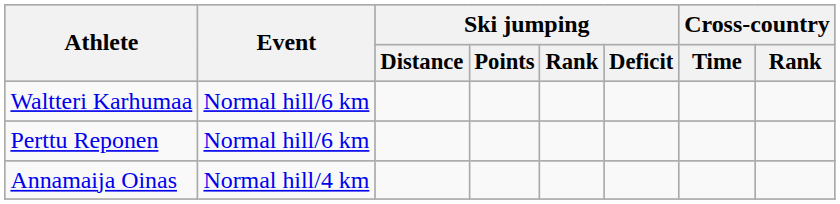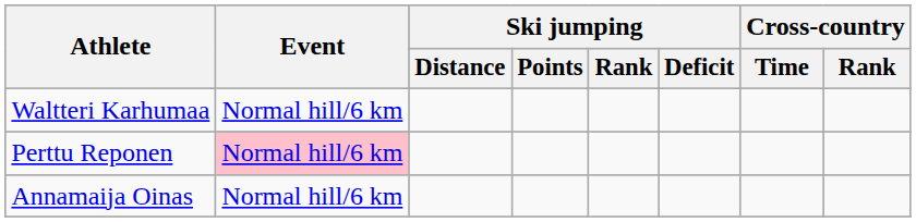 <table class="wikitable" style="font-size:90%">
 <tr>
 <th rowspan="2">Athlete</th>
 <th rowspan="2">Event</th>
 <th colspan="4">Ski jumping</th>
 <th colspan="2">Cross-country</th>
 </tr>
 <tr style="font-size:95%">
 <th>Distance</th>
 <th>Points</th>
 <th>Rank</th>
 <th>Deficit</th>
 <th>Time</th>
 <th>Rank</th>
 </tr>
 <tr align=center>
 <td align=left><a href='#'>Waltteri Karhumaa</a></td>
 <td align=left><a href='#'>Normal hill/6 km</a></td>
 <td></td>
 <td></td>
 <td></td>
 <td></td>
 <td></td>
 <td></td>
 </tr>
 <tr align=center>
 <td align=left><a href='#'>Perttu Reponen</a></td>
-<td align=left><a href='#'>Normal hill/6 km</a></td>
+<td align=left style="background: pink;"><a href='#'>Normal hill/6 km</a></td>
 <td></td>
 <td></td>
 <td></td>
 <td></td>
 <td></td>
 <td></td>
 </tr>
 <tr align=center>
 <td align=left><a href='#'>Annamaija Oinas</a></td>
-<td align=left><a href='#'>Normal hill/4 km</a></td>
+<td align=left><a href='#'>Normal hill/6 km</a></td>
 <td></td>
 <td></td>
 <td></td>
 <td></td>
 <td></td>
 <td></td>
 </tr>
 </table>
